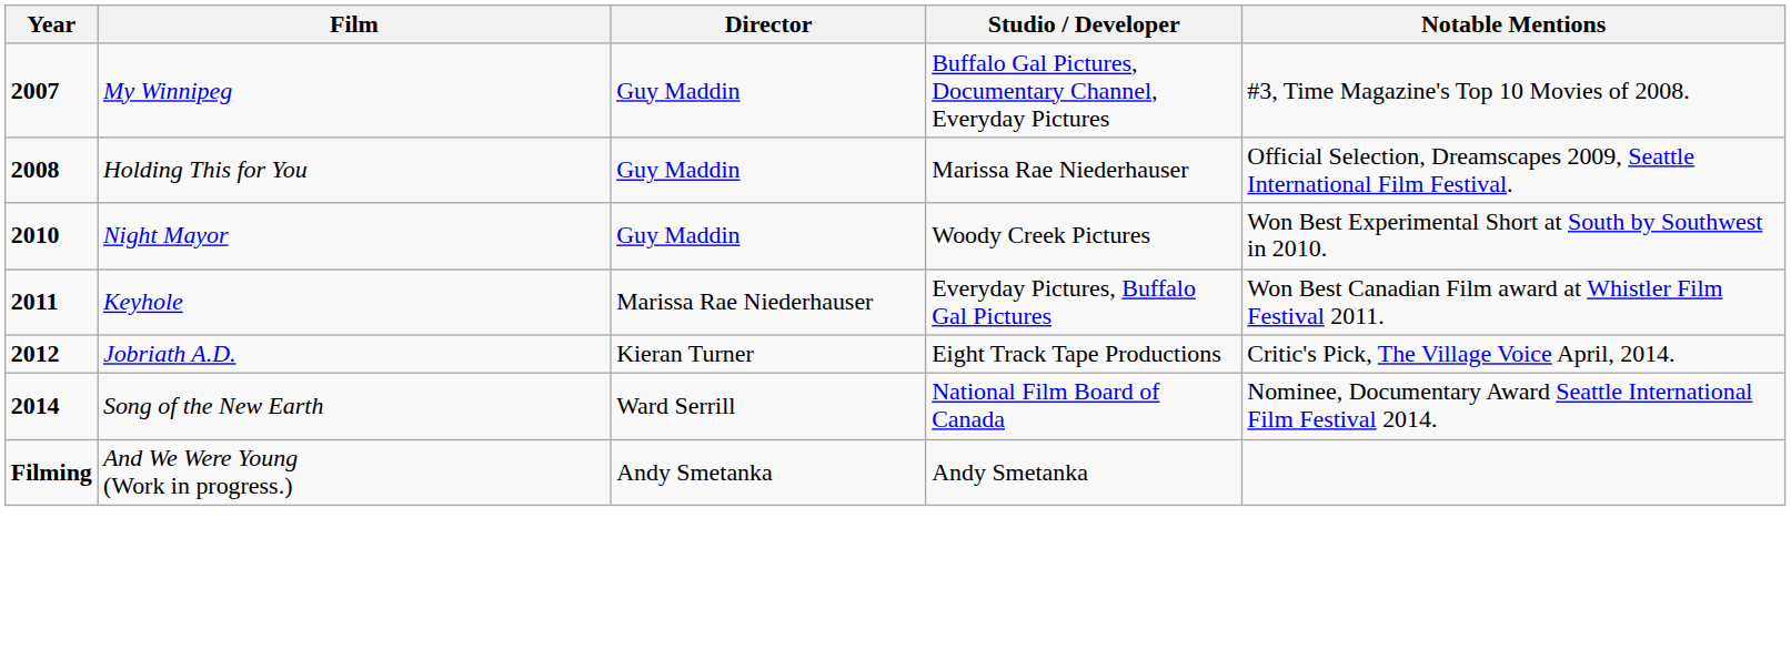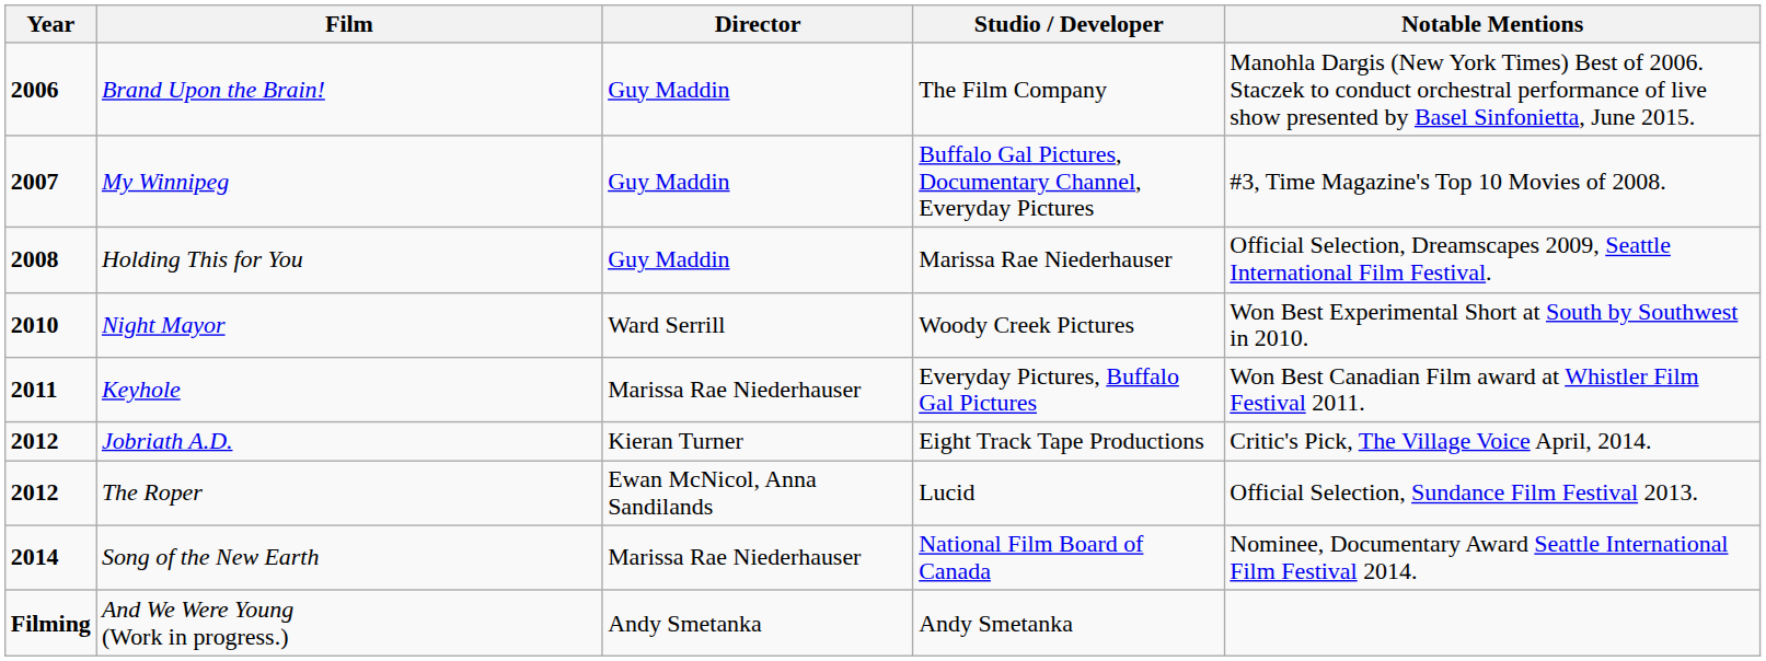 <table class="wikitable sortable">
 <tr>
 <th width="50">Year</th>
 <th width="330">Film</th>
 <th width="200">Director</th>
 <th width="200">Studio / Developer</th>
 <th width="350">Notable Mentions</th>
+</tr>
+<tr>
+<td rowspan="1"><strong>2006</strong></td>
+<td><em><a href='#'>Brand Upon the Brain!</a></em></td>
+<td><a href='#'>Guy Maddin</a></td>
+<td>The Film Company</td>
+<td>Manohla Dargis (New York Times) Best of 2006.<br>Staczek to conduct orchestral performance of live show presented by <a href='#'>Basel Sinfonietta</a>, June 2015.</td>
 </tr>
 <tr>
 <td rowspan="1"><strong>2007</strong></td>
 <td><em><a href='#'>My Winnipeg</a></em></td>
 <td><a href='#'>Guy Maddin</a></td>
 <td><a href='#'>Buffalo Gal Pictures</a>, <a href='#'>Documentary Channel</a>, Everyday Pictures</td>
 <td>#3, Time Magazine's Top 10 Movies of 2008.</td>
 </tr>
 <tr>
 <td rowspan="1"><strong>2008</strong></td>
 <td><em>Holding This for You</em></td>
 <td><a href='#'>Guy Maddin</a></td>
 <td>Marissa Rae Niederhauser</td>
 <td>Official Selection, Dreamscapes 2009, <a href='#'>Seattle International Film Festival</a>.</td>
 </tr>
 <tr>
 <td rowspan="1"><strong>2010</strong></td>
 <td><em><a href='#'>Night Mayor</a></em></td>
-<td><a href='#'>Guy Maddin</a></td>
+<td>Ward Serrill</td>
 <td>Woody Creek Pictures</td>
 <td>Won Best Experimental Short at <a href='#'>South by Southwest</a> in 2010.</td>
 </tr>
 <tr>
 <td rowspan="1"><strong>2011</strong></td>
 <td><em><a href='#'>Keyhole</a></em></td>
 <td>Marissa Rae Niederhauser</td>
 <td>Everyday Pictures, <a href='#'>Buffalo Gal Pictures</a></td>
 <td>Won Best Canadian Film award at <a href='#'>Whistler Film Festival</a> 2011.</td>
 </tr>
 <tr>
 <td rowspan="1"><strong>2012</strong></td>
 <td><em><a href='#'>Jobriath A.D.</a></em></td>
 <td>Kieran Turner</td>
 <td>Eight Track Tape Productions</td>
 <td>Critic's Pick, <a href='#'>The Village Voice</a> April, 2014.</td>
 </tr>
 <tr>
+<td rowspan="1"><strong>2012</strong></td>
+<td><em>The Roper</em></td>
+<td>Ewan McNicol, Anna Sandilands</td>
+<td>Lucid</td>
+<td>Official Selection, <a href='#'>Sundance Film Festival</a> 2013.</td>
+</tr>
+<tr>
 <td rowspan="1"><strong>2014</strong></td>
 <td><em>Song of the New Earth</em></td>
-<td>Ward Serrill</td>
+<td>Marissa Rae Niederhauser</td>
 <td><a href='#'>National Film Board of Canada</a></td>
 <td>Nominee, Documentary Award <a href='#'>Seattle International Film Festival</a> 2014.</td>
 </tr>
 <tr>
 <td rowspan="1"><strong>Filming</strong></td>
 <td><em>And We Were Young</em><br>(Work in progress.)</td>
 <td>Andy Smetanka</td>
 <td>Andy Smetanka</td>
 <td></td>
 </tr>
 </table>
